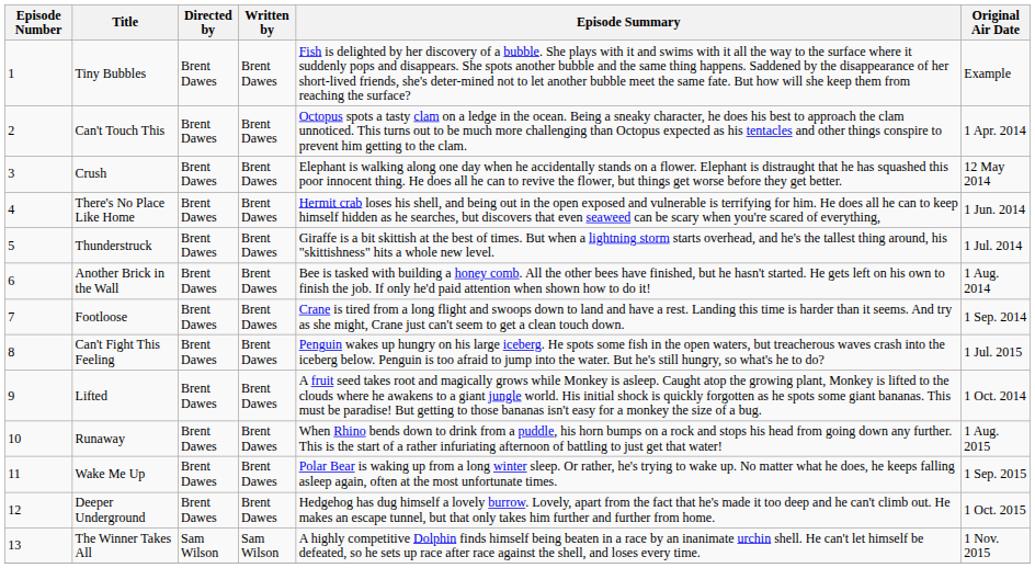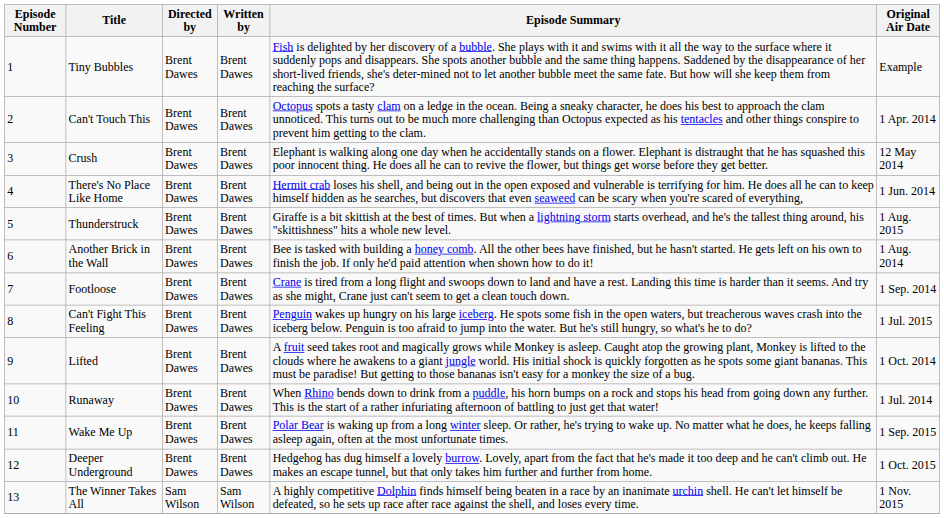 <table class="wikitable">
 <tr>
 <th>Episode Number</th>
 <th>Title</th>
 <th>Directed by</th>
 <th>Written by</th>
 <th>Episode Summary</th>
 <th>Original Air Date</th>
 </tr>
 <tr>
 <td>1</td>
 <td>Tiny Bubbles</td>
 <td>Brent Dawes</td>
 <td>Brent Dawes</td>
 <td><a href='#'>Fish</a> is delighted by her discovery of a <a href='#'>bubble</a>. She plays with it and swims with it all the way to the surface where it suddenly pops and disappears. She spots another bubble and the same thing happens. Saddened by the disappearance of her short-lived friends, she's deter-mined not to let another bubble meet the same fate. But how will she keep them from reaching the surface?</td>
 <td>Example</td>
 </tr>
 <tr>
 <td>2</td>
 <td>Can't Touch This</td>
 <td>Brent Dawes</td>
 <td>Brent Dawes</td>
 <td><a href='#'>Octopus</a> spots a tasty <a href='#'>clam</a> on a ledge in the ocean. Being a sneaky character, he does his best to approach the clam unnoticed. This turns out to be much more challenging than Octopus expected as his <a href='#'>tentacles</a> and other things conspire to prevent him getting to the clam.</td>
 <td>1 Apr. 2014</td>
 </tr>
 <tr>
 <td>3</td>
 <td>Crush</td>
 <td>Brent Dawes</td>
 <td>Brent Dawes</td>
 <td>Elephant is walking along one day when he accidentally stands on a flower. Elephant is distraught that he has squashed this poor innocent thing. He does all he can to revive the flower, but things get worse before they get better.</td>
 <td>12 May 2014</td>
 </tr>
 <tr>
 <td>4</td>
 <td>There's No Place Like Home</td>
 <td>Brent Dawes</td>
 <td>Brent Dawes</td>
 <td><a href='#'>Hermit crab</a> loses his shell, and being out in the open exposed and vulnerable is terrifying for him. He does all he can to keep himself hidden as he searches, but discovers that even <a href='#'>seaweed</a> can be scary when you're scared of everything,</td>
 <td>1 Jun. 2014</td>
 </tr>
 <tr>
 <td>5</td>
 <td>Thunderstruck</td>
 <td>Brent Dawes</td>
 <td>Brent Dawes</td>
 <td>Giraffe is a bit skittish at the best of times. But when a <a href='#'>lightning storm</a> starts overhead, and he's the tallest thing around, his "skittishness" hits a whole new level.</td>
-<td>1 Jul. 2014</td>
+<td>1 Aug. 2015</td>
 </tr>
 <tr>
 <td>6</td>
 <td>Another Brick in the Wall</td>
 <td>Brent Dawes</td>
 <td>Brent Dawes</td>
 <td>Bee is tasked with building a <a href='#'>honey comb</a>. All the other bees have finished, but he hasn't started. He gets left on his own to finish the job. If only he'd paid attention when shown how to do it!</td>
 <td>1 Aug. 2014</td>
 </tr>
 <tr>
 <td>7</td>
 <td>Footloose</td>
 <td>Brent Dawes</td>
 <td>Brent Dawes</td>
 <td><a href='#'>Crane</a> is tired from a long flight and swoops down to land and have a rest. Landing this time is harder than it seems. And try as she might, Crane just can't seem to get a clean touch down.</td>
 <td>1 Sep. 2014</td>
 </tr>
 <tr>
 <td>8</td>
 <td>Can't Fight This Feeling</td>
 <td>Brent Dawes</td>
 <td>Brent Dawes</td>
 <td><a href='#'>Penguin</a> wakes up hungry on his large <a href='#'>iceberg</a>. He spots some fish in the open waters, but treacherous waves crash into the iceberg below. Penguin is too afraid to jump into the water. But he's still hungry, so what's he to do?</td>
 <td>1 Jul. 2015</td>
 </tr>
 <tr>
 <td>9</td>
 <td>Lifted</td>
 <td>Brent Dawes</td>
 <td>Brent Dawes</td>
 <td>A <a href='#'>fruit</a> seed takes root and magically grows while Monkey is asleep. Caught atop the growing plant, Monkey is lifted to the clouds where he awakens to a giant <a href='#'>jungle</a> world. His initial shock is quickly forgotten as he spots some giant bananas. This must be paradise! But getting to those bananas isn't easy for a monkey the size of a bug.</td>
 <td>1 Oct. 2014</td>
 </tr>
 <tr>
 <td>10</td>
 <td>Runaway</td>
 <td>Brent Dawes</td>
 <td>Brent Dawes</td>
 <td>When <a href='#'>Rhino</a> bends down to drink from a <a href='#'>puddle</a>, his horn bumps on a rock and stops his head from going down any further. This is the start of a rather infuriating afternoon of battling to just get that water!</td>
-<td>1 Aug. 2015</td>
+<td>1 Jul. 2014</td>
 </tr>
 <tr>
 <td>11</td>
 <td>Wake Me Up</td>
 <td>Brent Dawes</td>
 <td>Brent Dawes</td>
 <td><a href='#'>Polar Bear</a> is waking up from a long <a href='#'>winter</a> sleep. Or rather, he's trying to wake up. No matter what he does, he keeps falling asleep again, often at the most unfortunate times.</td>
 <td>1 Sep. 2015</td>
 </tr>
 <tr>
 <td>12</td>
 <td>Deeper Underground</td>
 <td>Brent Dawes</td>
 <td>Brent Dawes</td>
 <td>Hedgehog has dug himself a lovely <a href='#'>burrow</a>. Lovely, apart from the fact that he's made it too deep and he can't climb out. He makes an escape tunnel, but that only takes him further and further from home.</td>
 <td>1 Oct. 2015</td>
 </tr>
 <tr>
 <td>13</td>
 <td>The Winner Takes All</td>
 <td>Sam Wilson</td>
 <td>Sam Wilson</td>
 <td>A highly competitive <a href='#'>Dolphin</a> finds himself being beaten in a race by an inanimate <a href='#'>urchin</a> shell. He can't let himself be defeated, so he sets up race after race against the shell, and loses every time.</td>
 <td>1 Nov. 2015</td>
 </tr>
 <tr>
 </tr>
 </table>
